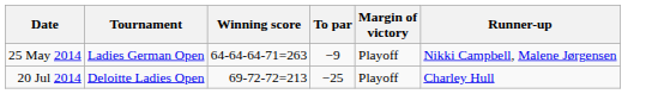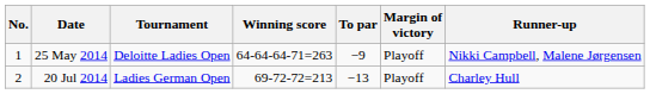 <table class="wikitable" style="font-size:95%;">
 <tr>
+<th>No.</th>
 <th>Date</th>
 <th>Tournament</th>
 <th>Winning score</th>
 <th>To par</th>
 <th>Margin of<br>victory</th>
 <th>Runner-up</th>
 </tr>
 <tr>
+<td align=center>1</td>
 <td align=right>25 May <a href='#'>2014</a></td>
-<td><a href='#'>Ladies German Open</a></td>
+<td><a href='#'>Deloitte Ladies Open</a></td>
 <td align=right>64-64-64-71=263</td>
 <td align=center>−9</td>
 <td>Playoff</td>
 <td> <a href='#'>Nikki Campbell</a>,  <a href='#'>Malene Jørgensen</a></td>
 </tr>
 <tr>
+<td align=center>2</td>
 <td align=right>20 Jul <a href='#'>2014</a></td>
-<td><a href='#'>Deloitte Ladies Open</a></td>
+<td><a href='#'>Ladies German Open</a></td>
 <td align=right>69-72-72=213</td>
-<td align=center>−25</td>
+<td align=center>−13</td>
 <td>Playoff</td>
 <td> <a href='#'>Charley Hull</a></td>
 </tr>
 </table>
